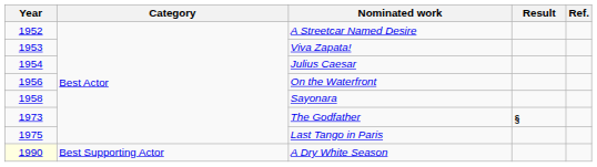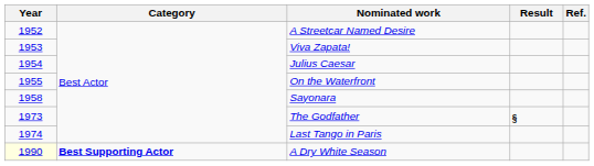 <table class=wikitable>
 <tr>
 <th scope="col" style="width:5em;">Year</th>
 <th scope="col" style="width:26em;">Category</th>
 <th scope="col" style="width:25em;">Nominated work</th>
 <th scope="col" style="width:5em;">Result</th>
 <th>Ref.</th>
 </tr>
 <tr>
 <td style="text-align:center;"><a href='#'>1952</a></td>
 <td rowspan="7"><a href='#'>Best Actor</a></td>
 <td><em><a href='#'>A Streetcar Named Desire</a></em></td>
 <td></td>
 <td style="text-align:center;"></td>
 </tr>
 <tr>
 <td style="text-align:center;"><a href='#'>1953</a></td>
 <td><em><a href='#'>Viva Zapata!</a></em></td>
 <td></td>
 <td style="text-align:center;"></td>
 </tr>
 <tr>
 <td style="text-align:center;"><a href='#'>1954</a></td>
 <td><em><a href='#'>Julius Caesar</a></em></td>
 <td></td>
 <td style="text-align:center;"></td>
 </tr>
 <tr>
-<td style="text-align:center;"><a href='#'>1956</a></td>
+<td style="text-align:center;"><a href='#'>1955</a></td>
 <td><em><a href='#'>On the Waterfront</a></em></td>
 <td></td>
 <td style="text-align:center;"></td>
 </tr>
 <tr>
 <td style="text-align:center;"><a href='#'>1958</a></td>
 <td><em><a href='#'>Sayonara</a></em></td>
 <td></td>
 <td style="text-align:center;"></td>
 </tr>
 <tr>
 <td style="text-align:center;"><a href='#'>1973</a></td>
 <td><em><a href='#'>The Godfather</a></em></td>
 <td><sub><strong>§</strong></sub></td>
 <td style="text-align:center;"></td>
 </tr>
 <tr>
-<td style="text-align:center;"><a href='#'>1975</a></td>
+<td style="text-align:center;"><a href='#'>1974</a></td>
 <td><em><a href='#'>Last Tango in Paris</a></em></td>
 <td></td>
 <td style="text-align:center;"></td>
 </tr>
 <tr>
 <td style="background: lightyellow; text-align:center;"><a href='#'>1990</a></td>
-<td><a href='#'>Best Supporting Actor</a></td>
+<td><strong><a href='#'>Best Supporting Actor</a></strong></td>
 <td><em><a href='#'>A Dry White Season</a></em></td>
 <td></td>
 <td style="text-align:center;"></td>
 </tr>
 </table>
